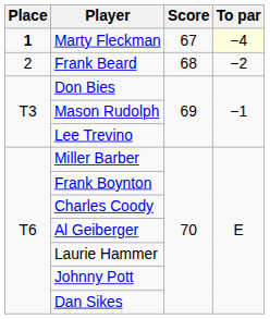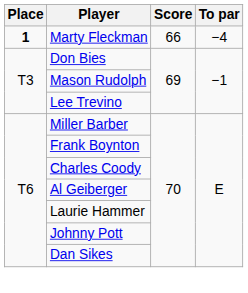 <table class=wikitable>
 <tr>
 <th>Place</th>
 <th>Player</th>
 <th>Score</th>
 <th>To par</th>
 </tr>
 <tr>
 <td align=center><strong>1</strong></td>
 <td> <a href='#'>Marty Fleckman</a></td>
-<td align=center>67</td>
-<td align=center style="background: lightyellow;">−4</td>
-</tr>
-<tr>
-<td align=center>2</td>
-<td> <a href='#'>Frank Beard</a></td>
-<td align=center>68</td>
-<td align=center>−2</td>
+<td align=center>66</td>
+<td align=center>−4</td>
 </tr>
 <tr>
 <td rowspan=3 align=center>T3</td>
 <td> <a href='#'>Don Bies</a></td>
 <td rowspan=3 align=center>69</td>
 <td rowspan=3 align=center>−1</td>
 </tr>
 <tr>
 <td> <a href='#'>Mason Rudolph</a></td>
 </tr>
 <tr>
 <td> <a href='#'>Lee Trevino</a></td>
 </tr>
 <tr>
 <td rowspan=7 align=center>T6</td>
 <td> <a href='#'>Miller Barber</a></td>
 <td rowspan=7 align=center>70</td>
 <td rowspan=7 align=center>E</td>
 </tr>
 <tr>
 <td> <a href='#'>Frank Boynton</a></td>
 </tr>
 <tr>
 <td> <a href='#'>Charles Coody</a></td>
 </tr>
 <tr>
 <td> <a href='#'>Al Geiberger</a></td>
 </tr>
 <tr>
 <td> Laurie Hammer</td>
 </tr>
 <tr>
 <td> <a href='#'>Johnny Pott</a></td>
 </tr>
 <tr>
 <td> <a href='#'>Dan Sikes</a></td>
 </tr>
 </table>
